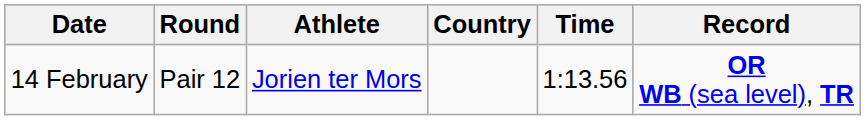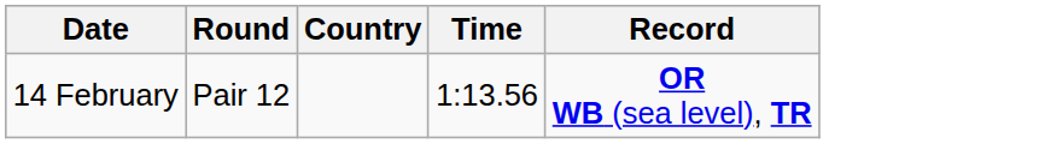 <table class="wikitable" style="text-align:center">
 <tr>
 <th>Date</th>
 <th>Round</th>
-<th>Athlete</th>
 <th>Country</th>
 <th>Time</th>
 <th>Record</th>
 </tr>
 <tr>
 <td>14 February</td>
 <td>Pair 12</td>
-<td align="left"><a href='#'>Jorien ter Mors</a></td>
 <td align="left"></td>
 <td>1:13.56</td>
 <td><strong><a href='#'>OR</a></strong><br> <a href='#'><strong>WB</strong> (sea level)</a>, <strong><a href='#'>TR</a></strong></td>
 </tr>
 </table>
